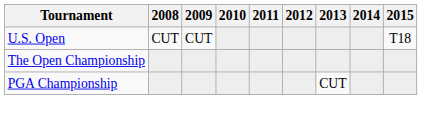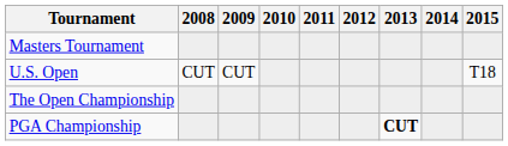 <table class="wikitable" style="font-size:95%;text-align:center;">
 <tr>
 <th>Tournament</th>
 <th>2008</th>
 <th>2009</th>
 <th>2010</th>
 <th>2011</th>
 <th>2012</th>
 <th>2013</th>
 <th>2014</th>
 <th>2015</th>
+</tr>
+<tr>
+<td align=left><a href='#'>Masters Tournament</a></td>
+<td style="background:#eeeeee;"></td>
+<td style="background:#eeeeee;"></td>
+<td style="background:#eeeeee;"></td>
+<td style="background:#eeeeee;"></td>
+<td style="background:#eeeeee;"></td>
+<td style="background:#eeeeee;"></td>
+<td style="background:#eeeeee;"></td>
+<td style="background:#eeeeee;"></td>
 </tr>
 <tr>
 <td align=left><a href='#'>U.S. Open</a></td>
 <td>CUT</td>
 <td>CUT</td>
 <td style="background:#eeeeee;"></td>
 <td style="background:#eeeeee;"></td>
 <td style="background:#eeeeee;"></td>
 <td style="background:#eeeeee;"></td>
 <td style="background:#eeeeee;"></td>
 <td>T18</td>
 </tr>
 <tr>
 <td align=left><a href='#'>The Open Championship</a></td>
 <td style="background:#eeeeee;"></td>
 <td style="background:#eeeeee;"></td>
 <td style="background:#eeeeee;"></td>
 <td style="background:#eeeeee;"></td>
 <td style="background:#eeeeee;"></td>
 <td style="background:#eeeeee;"></td>
 <td style="background:#eeeeee;"></td>
 <td style="background:#eeeeee;"></td>
 </tr>
 <tr>
 <td align=left><a href='#'>PGA Championship</a></td>
 <td style="background:#eeeeee;"></td>
 <td style="background:#eeeeee;"></td>
 <td style="background:#eeeeee;"></td>
 <td style="background:#eeeeee;"></td>
 <td style="background:#eeeeee;"></td>
-<td>CUT</td>
+<td><strong>CUT</strong></td>
 <td style="background:#eeeeee;"></td>
 <td style="background:#eeeeee;"></td>
 </tr>
 </table>
